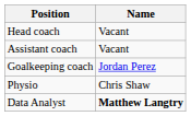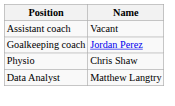 <table class="wikitable sortable" style="text-align:center;">
 <tr>
 <th>Position</th>
 <th>Name</th>
-</tr>
-<tr>
-<td align="left">Head coach</td>
-<td align="left"> Vacant</td>
 </tr>
 <tr>
 <td align="left">Assistant coach</td>
 <td align="left"> Vacant</td>
 </tr>
 <tr>
 <td align="left">Goalkeeping coach</td>
 <td align="left"> <a href='#'>Jordan Perez</a></td>
 </tr>
 <tr>
 <td align="left">Physio</td>
 <td align="left"> Chris Shaw</td>
 </tr>
 <tr>
 <td align="left">Data Analyst</td>
-<td align="left"><strong> Matthew Langtry</strong></td>
+<td align="left"> Matthew Langtry</td>
 </tr>
 </table>
